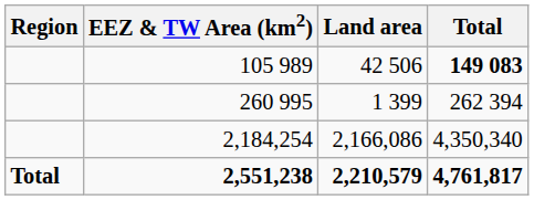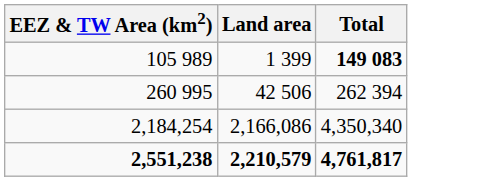 <table class="wikitable" style="font-size: 95%; text-align:right">
 <tr>
-<th style="text-align:left;">Region</th>
 <th>EEZ & <a href='#'>TW</a> Area (km<sup>2</sup>)</th>
 <th>Land area</th>
 <th>Total</th>
 </tr>
 <tr>
-<td style="text-align:left"></td>
 <td>105 989</td>
-<td>42 506</td>
+<td>1 399</td>
 <td><strong>149 083</strong></td>
 </tr>
 <tr>
-<td style="text-align:left"></td>
 <td>260 995</td>
-<td>1 399</td>
+<td>42 506</td>
 <td>262 394</td>
 </tr>
 <tr>
-<td style="text-align:left"></td>
 <td>2,184,254</td>
 <td>2,166,086</td>
 <td>4,350,340</td>
 </tr>
 <tr>
-<td style="text-align:left"><strong>Total</strong></td>
 <td><strong>2,551,238</strong></td>
 <td><strong>2,210,579</strong></td>
 <td><strong>4,761,817</strong></td>
 </tr>
 </table>
